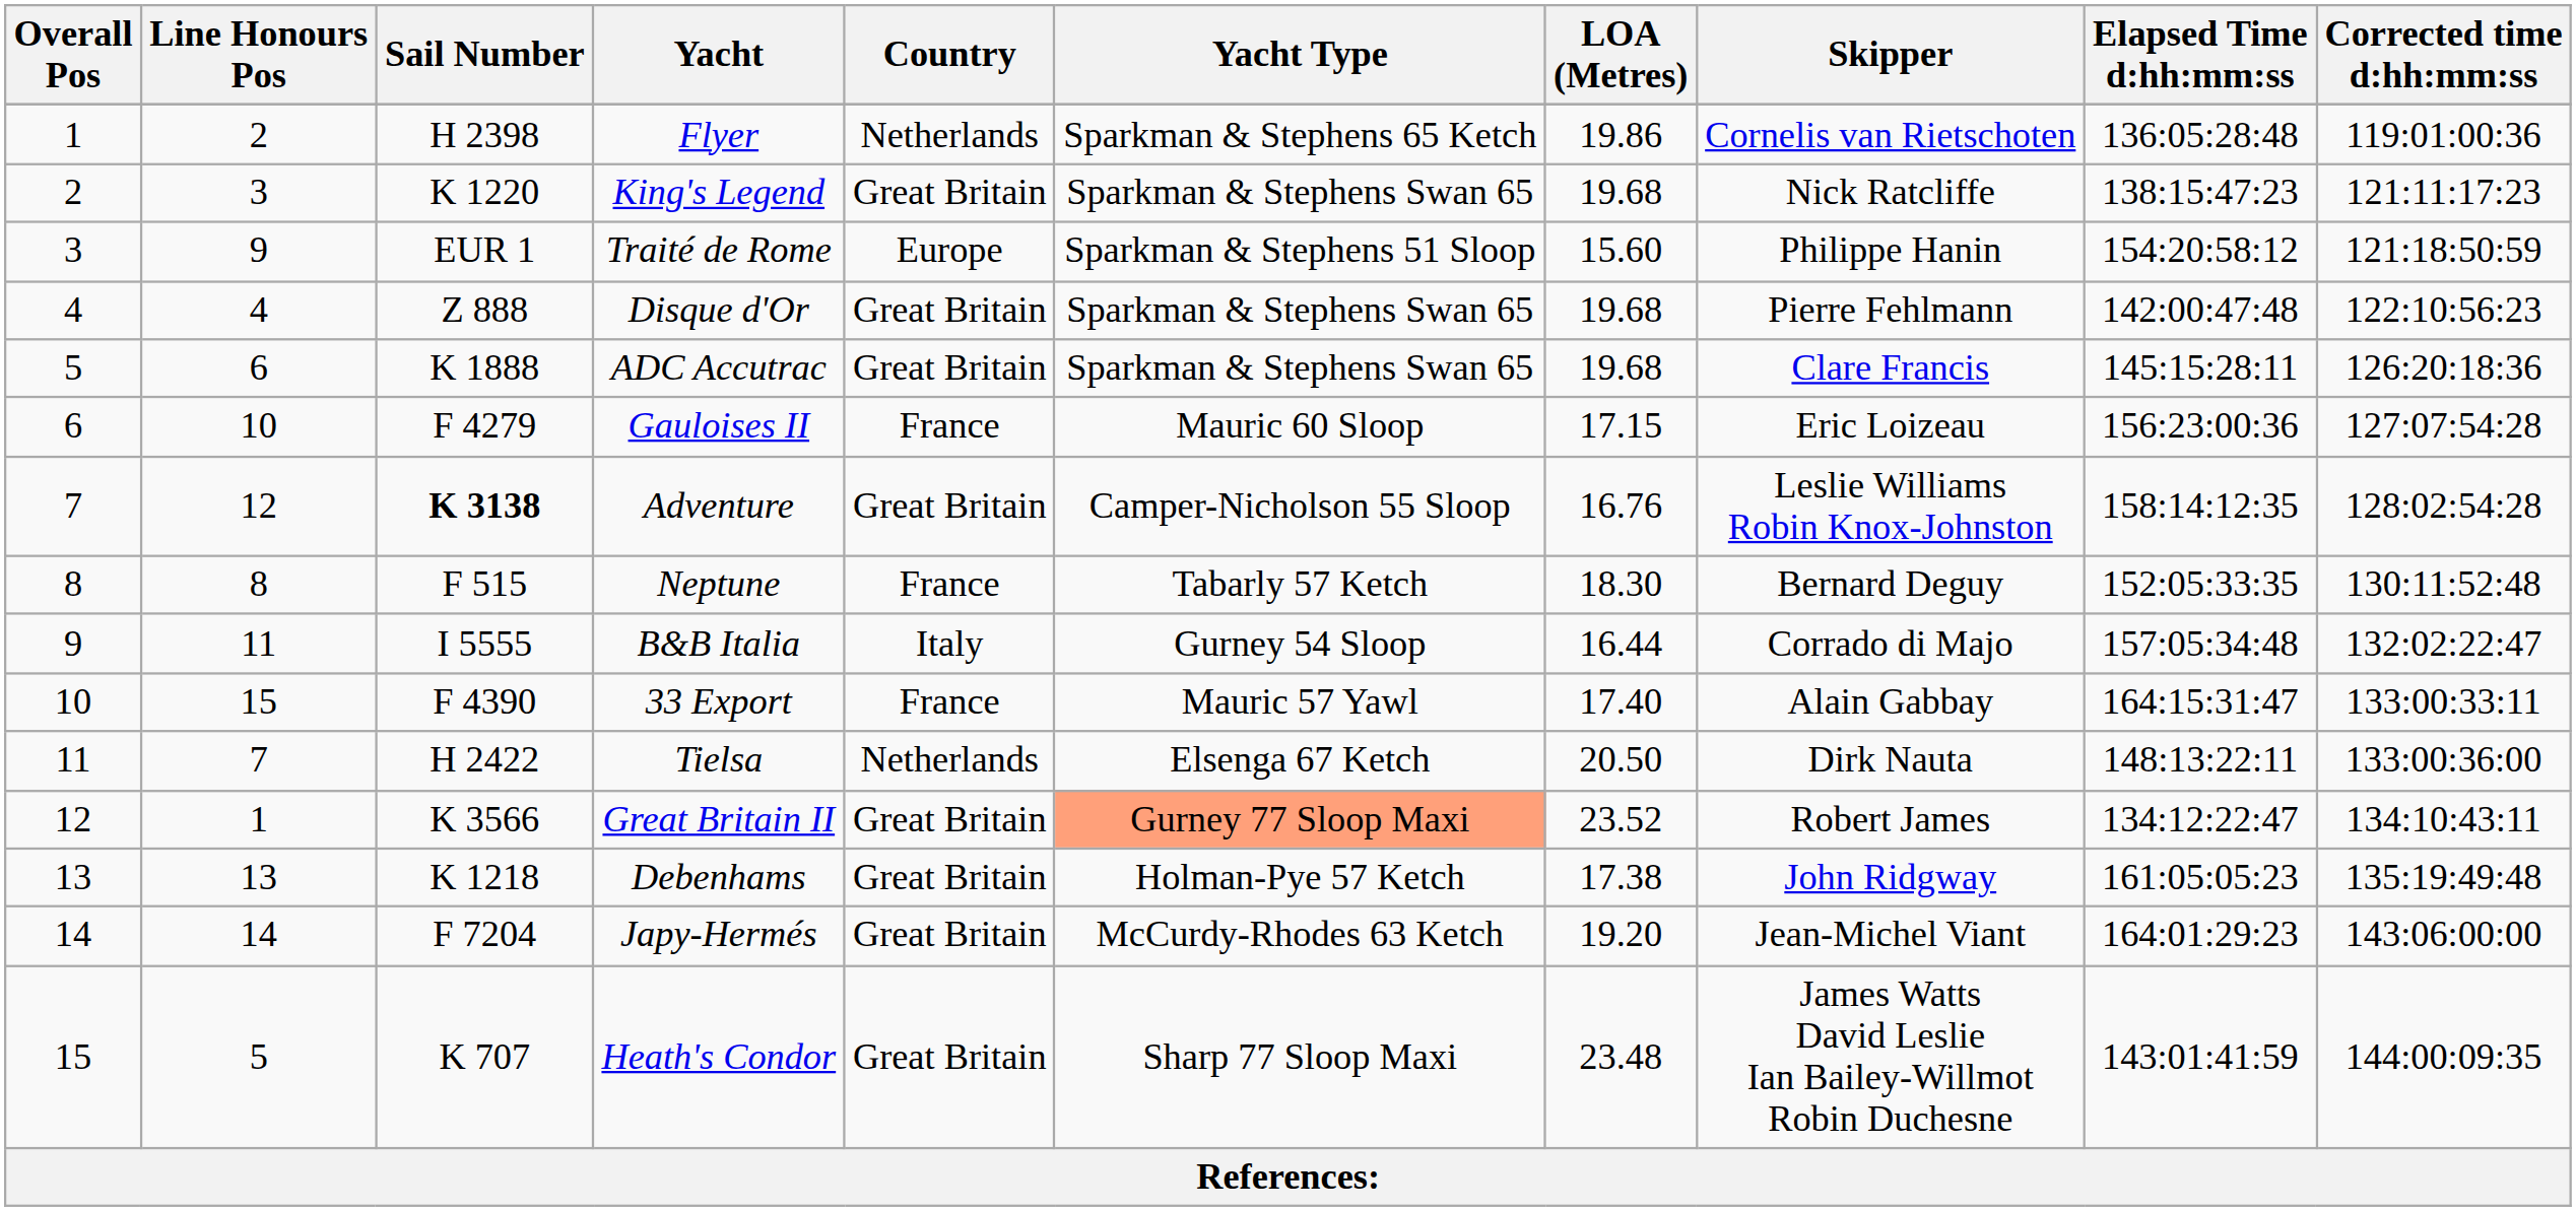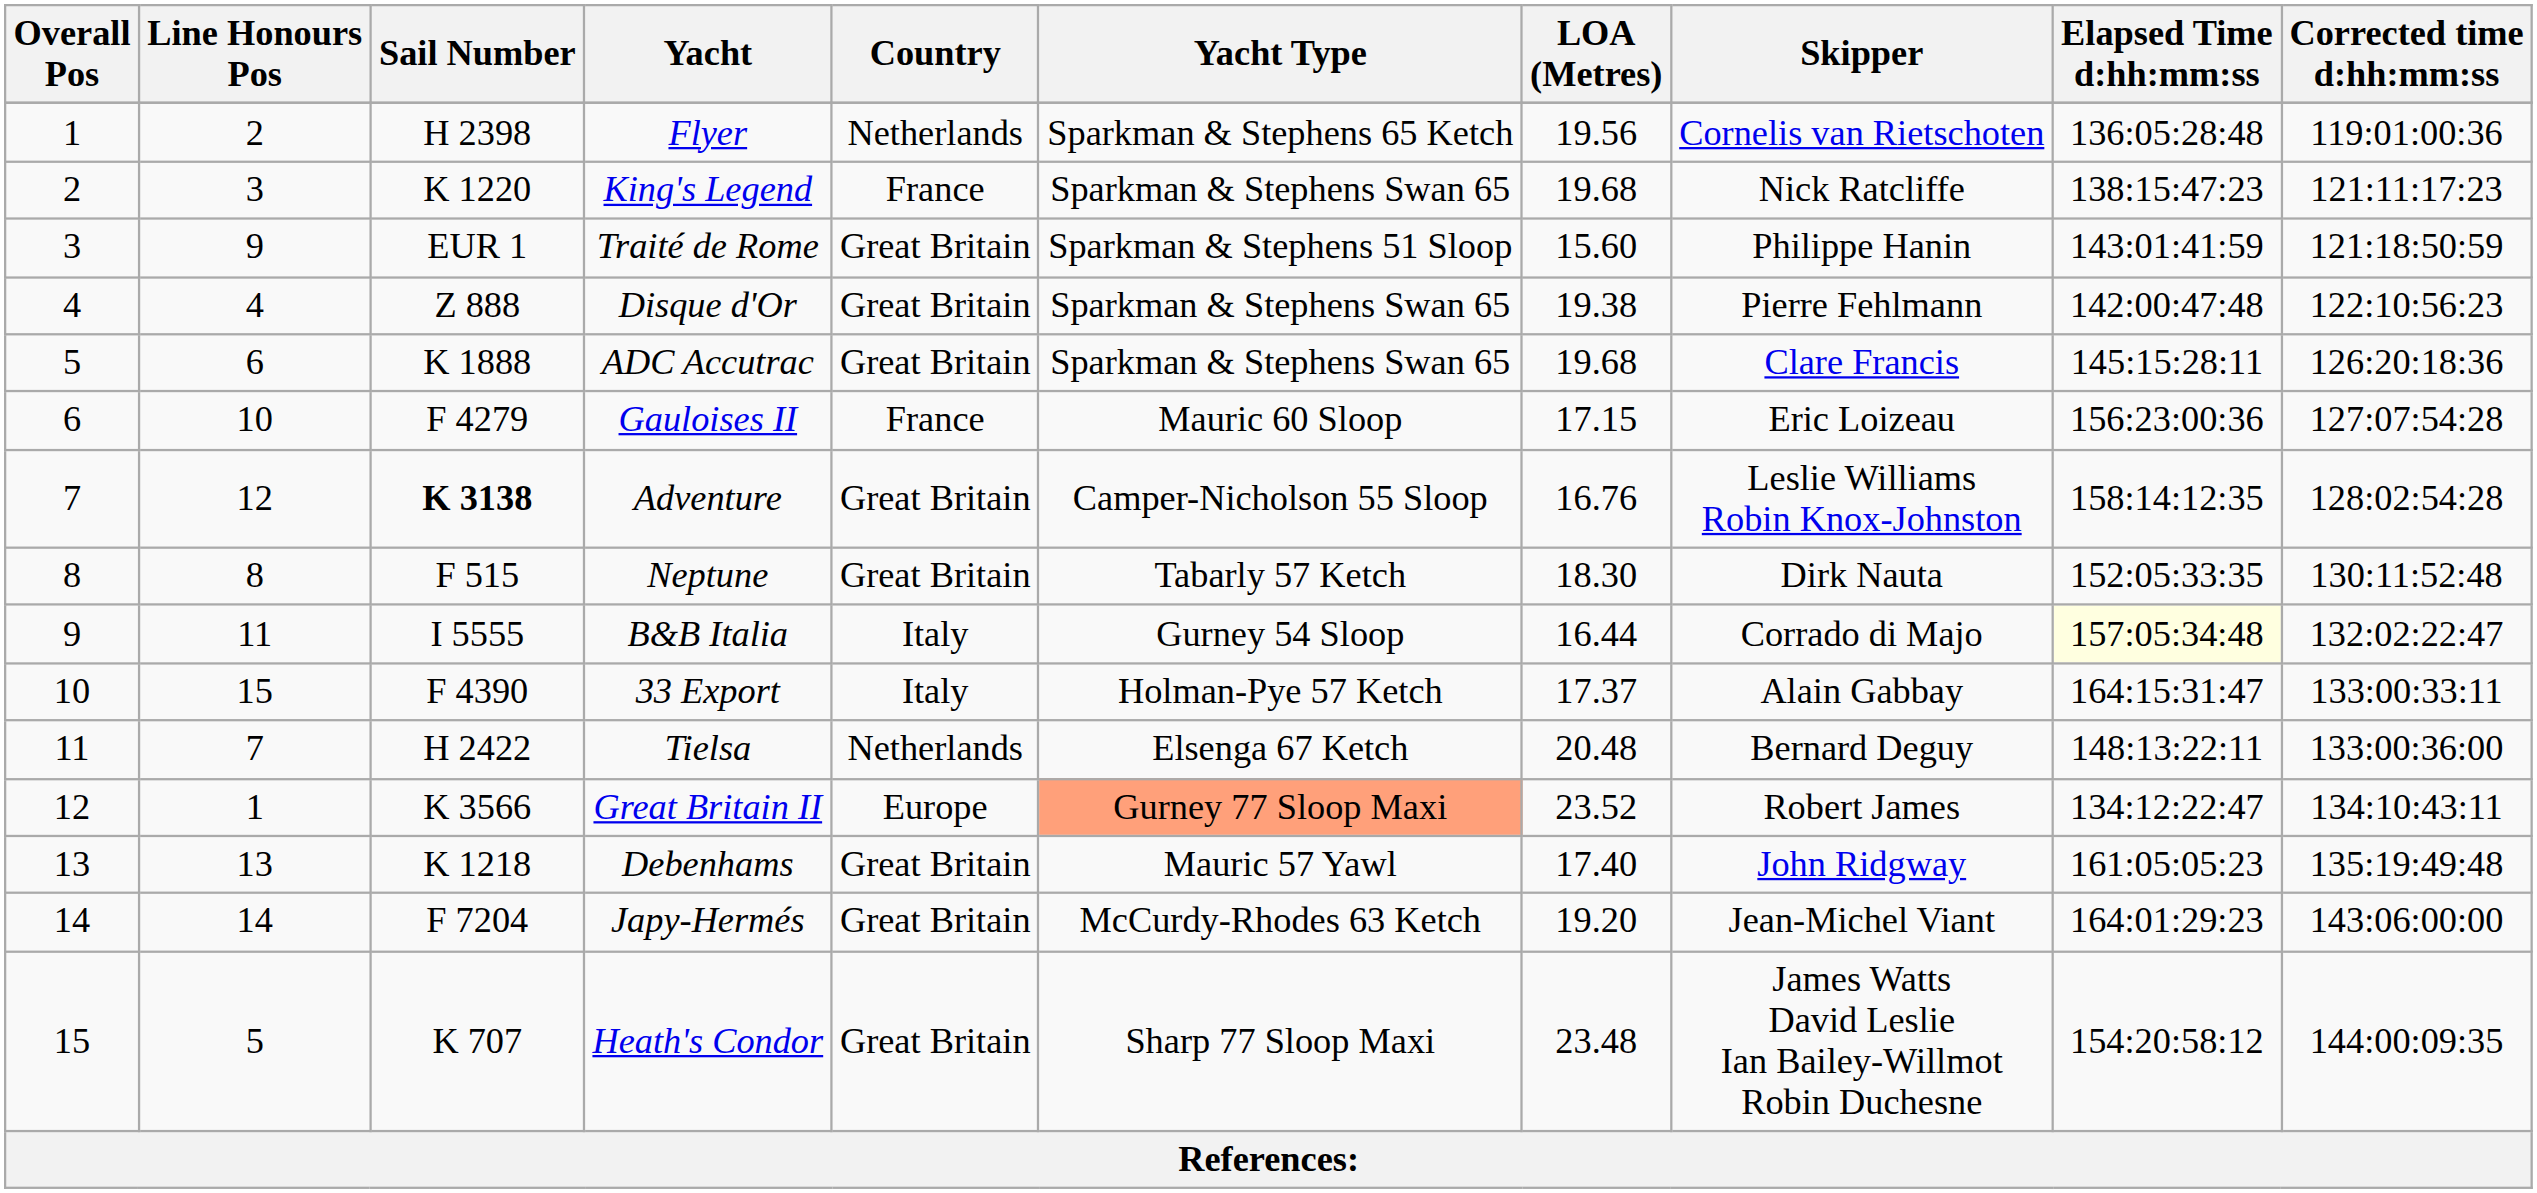 <table class="wikitable sortable" style="text-align: center;" "font-size: 100%;">
 <tr>
 <th>Overall <br>Pos</th>
 <th>Line Honours <br>Pos</th>
 <th>Sail Number</th>
 <th>Yacht</th>
 <th>Country</th>
 <th>Yacht Type</th>
 <th>LOA<br>(Metres)</th>
 <th>Skipper</th>
 <th>Elapsed Time<br>d:hh:mm:ss</th>
 <th>Corrected time <br>d:hh:mm:ss</th>
 </tr>
 <tr style="font-weight:bold">
 </tr>
 <tr>
 <td>1</td>
 <td>2</td>
 <td>H 2398</td>
 <td><em><a href='#'>Flyer</a></em></td>
 <td> Netherlands</td>
 <td>Sparkman & Stephens 65 Ketch</td>
-<td>19.86</td>
+<td>19.56</td>
 <td><a href='#'>Cornelis van Rietschoten</a></td>
 <td>136:05:28:48</td>
 <td>119:01:00:36</td>
 </tr>
 <tr>
 <td>2</td>
 <td>3</td>
 <td>K 1220</td>
 <td><em><a href='#'>King's Legend</a></em></td>
-<td> Great Britain</td>
+<td> France</td>
 <td>Sparkman & Stephens Swan 65</td>
 <td>19.68</td>
 <td>Nick Ratcliffe</td>
 <td>138:15:47:23</td>
 <td>121:11:17:23</td>
 </tr>
 <tr>
 <td>3</td>
 <td>9</td>
 <td>EUR 1</td>
 <td><em>Traité de Rome</em></td>
-<td> Europe</td>
+<td> Great Britain</td>
 <td>Sparkman & Stephens 51 Sloop</td>
 <td>15.60</td>
 <td>Philippe Hanin</td>
-<td>154:20:58:12</td>
+<td>143:01:41:59</td>
 <td>121:18:50:59</td>
 </tr>
 <tr>
 <td>4</td>
 <td>4</td>
 <td>Z 888</td>
 <td><em>Disque d'Or</em></td>
 <td> Great Britain</td>
 <td>Sparkman & Stephens Swan 65</td>
-<td>19.68</td>
+<td>19.38</td>
 <td>Pierre Fehlmann</td>
 <td>142:00:47:48</td>
 <td>122:10:56:23</td>
 </tr>
 <tr>
 <td>5</td>
 <td>6</td>
 <td>K 1888</td>
 <td><em>ADC Accutrac</em></td>
 <td> Great Britain</td>
 <td>Sparkman & Stephens Swan 65</td>
 <td>19.68</td>
 <td><a href='#'>Clare Francis</a></td>
 <td>145:15:28:11</td>
 <td>126:20:18:36</td>
 </tr>
 <tr>
 <td>6</td>
 <td>10</td>
 <td>F 4279</td>
 <td><em><a href='#'>Gauloises II</a></em></td>
 <td> France</td>
 <td>Mauric 60 Sloop</td>
 <td>17.15</td>
 <td>Eric Loizeau</td>
 <td>156:23:00:36</td>
 <td>127:07:54:28</td>
 </tr>
 <tr>
 <td>7</td>
 <td>12</td>
 <td><strong>K 3138</strong></td>
 <td><em>Adventure</em></td>
 <td> Great Britain</td>
 <td>Camper-Nicholson 55 Sloop</td>
 <td>16.76</td>
 <td>Leslie Williams <br> <a href='#'>Robin Knox-Johnston</a></td>
 <td>158:14:12:35</td>
 <td>128:02:54:28</td>
 </tr>
 <tr>
 <td>8</td>
 <td>8</td>
 <td>F 515</td>
 <td><em>Neptune</em></td>
-<td> France</td>
+<td> Great Britain</td>
 <td>Tabarly 57 Ketch</td>
 <td>18.30</td>
-<td>Bernard Deguy</td>
+<td>Dirk Nauta</td>
 <td>152:05:33:35</td>
 <td>130:11:52:48</td>
 </tr>
 <tr>
 <td>9</td>
 <td>11</td>
 <td>I 5555</td>
 <td><em>B&B Italia</em></td>
 <td> Italy</td>
 <td>Gurney 54 Sloop</td>
 <td>16.44</td>
 <td>Corrado di Majo</td>
-<td>157:05:34:48</td>
+<td style="background: lightyellow;">157:05:34:48</td>
 <td>132:02:22:47</td>
 </tr>
 <tr>
 <td>10</td>
 <td>15</td>
 <td>F 4390</td>
 <td><em>33 Export</em></td>
-<td> France</td>
-<td>Mauric 57 Yawl</td>
-<td>17.40</td>
+<td> Italy</td>
+<td>Holman-Pye 57 Ketch</td>
+<td>17.37</td>
 <td>Alain Gabbay</td>
 <td>164:15:31:47</td>
 <td>133:00:33:11</td>
 </tr>
 <tr>
 <td>11</td>
 <td>7</td>
 <td>H 2422</td>
 <td><em>Tielsa</em></td>
 <td> Netherlands</td>
 <td>Elsenga 67 Ketch</td>
-<td>20.50</td>
-<td>Dirk Nauta</td>
+<td>20.48</td>
+<td>Bernard Deguy</td>
 <td>148:13:22:11</td>
 <td>133:00:36:00</td>
 </tr>
 <tr>
 <td>12</td>
 <td>1</td>
 <td>K 3566</td>
 <td><em><a href='#'>Great Britain II</a></em></td>
-<td> Great Britain</td>
+<td> Europe</td>
 <td style="background: lightsalmon;">Gurney 77 Sloop Maxi</td>
 <td>23.52</td>
 <td>Robert James</td>
 <td>134:12:22:47</td>
 <td>134:10:43:11</td>
 </tr>
 <tr>
 <td>13</td>
 <td>13</td>
 <td>K 1218</td>
 <td><em>Debenhams</em></td>
 <td> Great Britain</td>
-<td>Holman-Pye 57 Ketch</td>
-<td>17.38</td>
+<td>Mauric 57 Yawl</td>
+<td>17.40</td>
 <td><a href='#'>John Ridgway</a></td>
 <td>161:05:05:23</td>
 <td>135:19:49:48</td>
 </tr>
 <tr>
 <td>14</td>
 <td>14</td>
 <td>F 7204</td>
 <td><em>Japy-Hermés</em></td>
 <td> Great Britain</td>
 <td>McCurdy-Rhodes 63 Ketch</td>
 <td>19.20</td>
 <td>Jean-Michel Viant</td>
 <td>164:01:29:23</td>
 <td>143:06:00:00</td>
 </tr>
 <tr>
 <td>15</td>
 <td>5</td>
 <td>K 707</td>
 <td><em><a href='#'>Heath's Condor</a></em></td>
 <td> Great Britain</td>
 <td>Sharp 77 Sloop Maxi</td>
 <td>23.48</td>
 <td>James Watts <br> David Leslie <br> Ian Bailey-Willmot <br> Robin Duchesne</td>
-<td>143:01:41:59</td>
+<td>154:20:58:12</td>
 <td>144:00:09:35</td>
 </tr>
 <tr>
 <th colspan=10>References:</th>
 </tr>
 </table>
